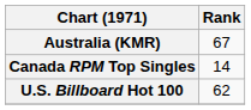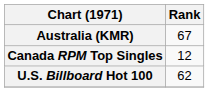 <table class="wikitable sortable plainrowheaders" style="text-align:center;">
 <tr>
 <th scope="col">Chart (1971)</th>
 <th scope="col">Rank</th>
 </tr>
 <tr>
 <th scope="row">Australia (KMR)</th>
 <td>67</td>
 </tr>
 <tr>
 <th scope="row">Canada <em>RPM</em> Top Singles</th>
-<td>14</td>
+<td>12</td>
 </tr>
 <tr>
 <th scope="row">U.S. <em>Billboard</em> Hot 100</th>
 <td>62</td>
 </tr>
 <tr>
 </tr>
 </table>
